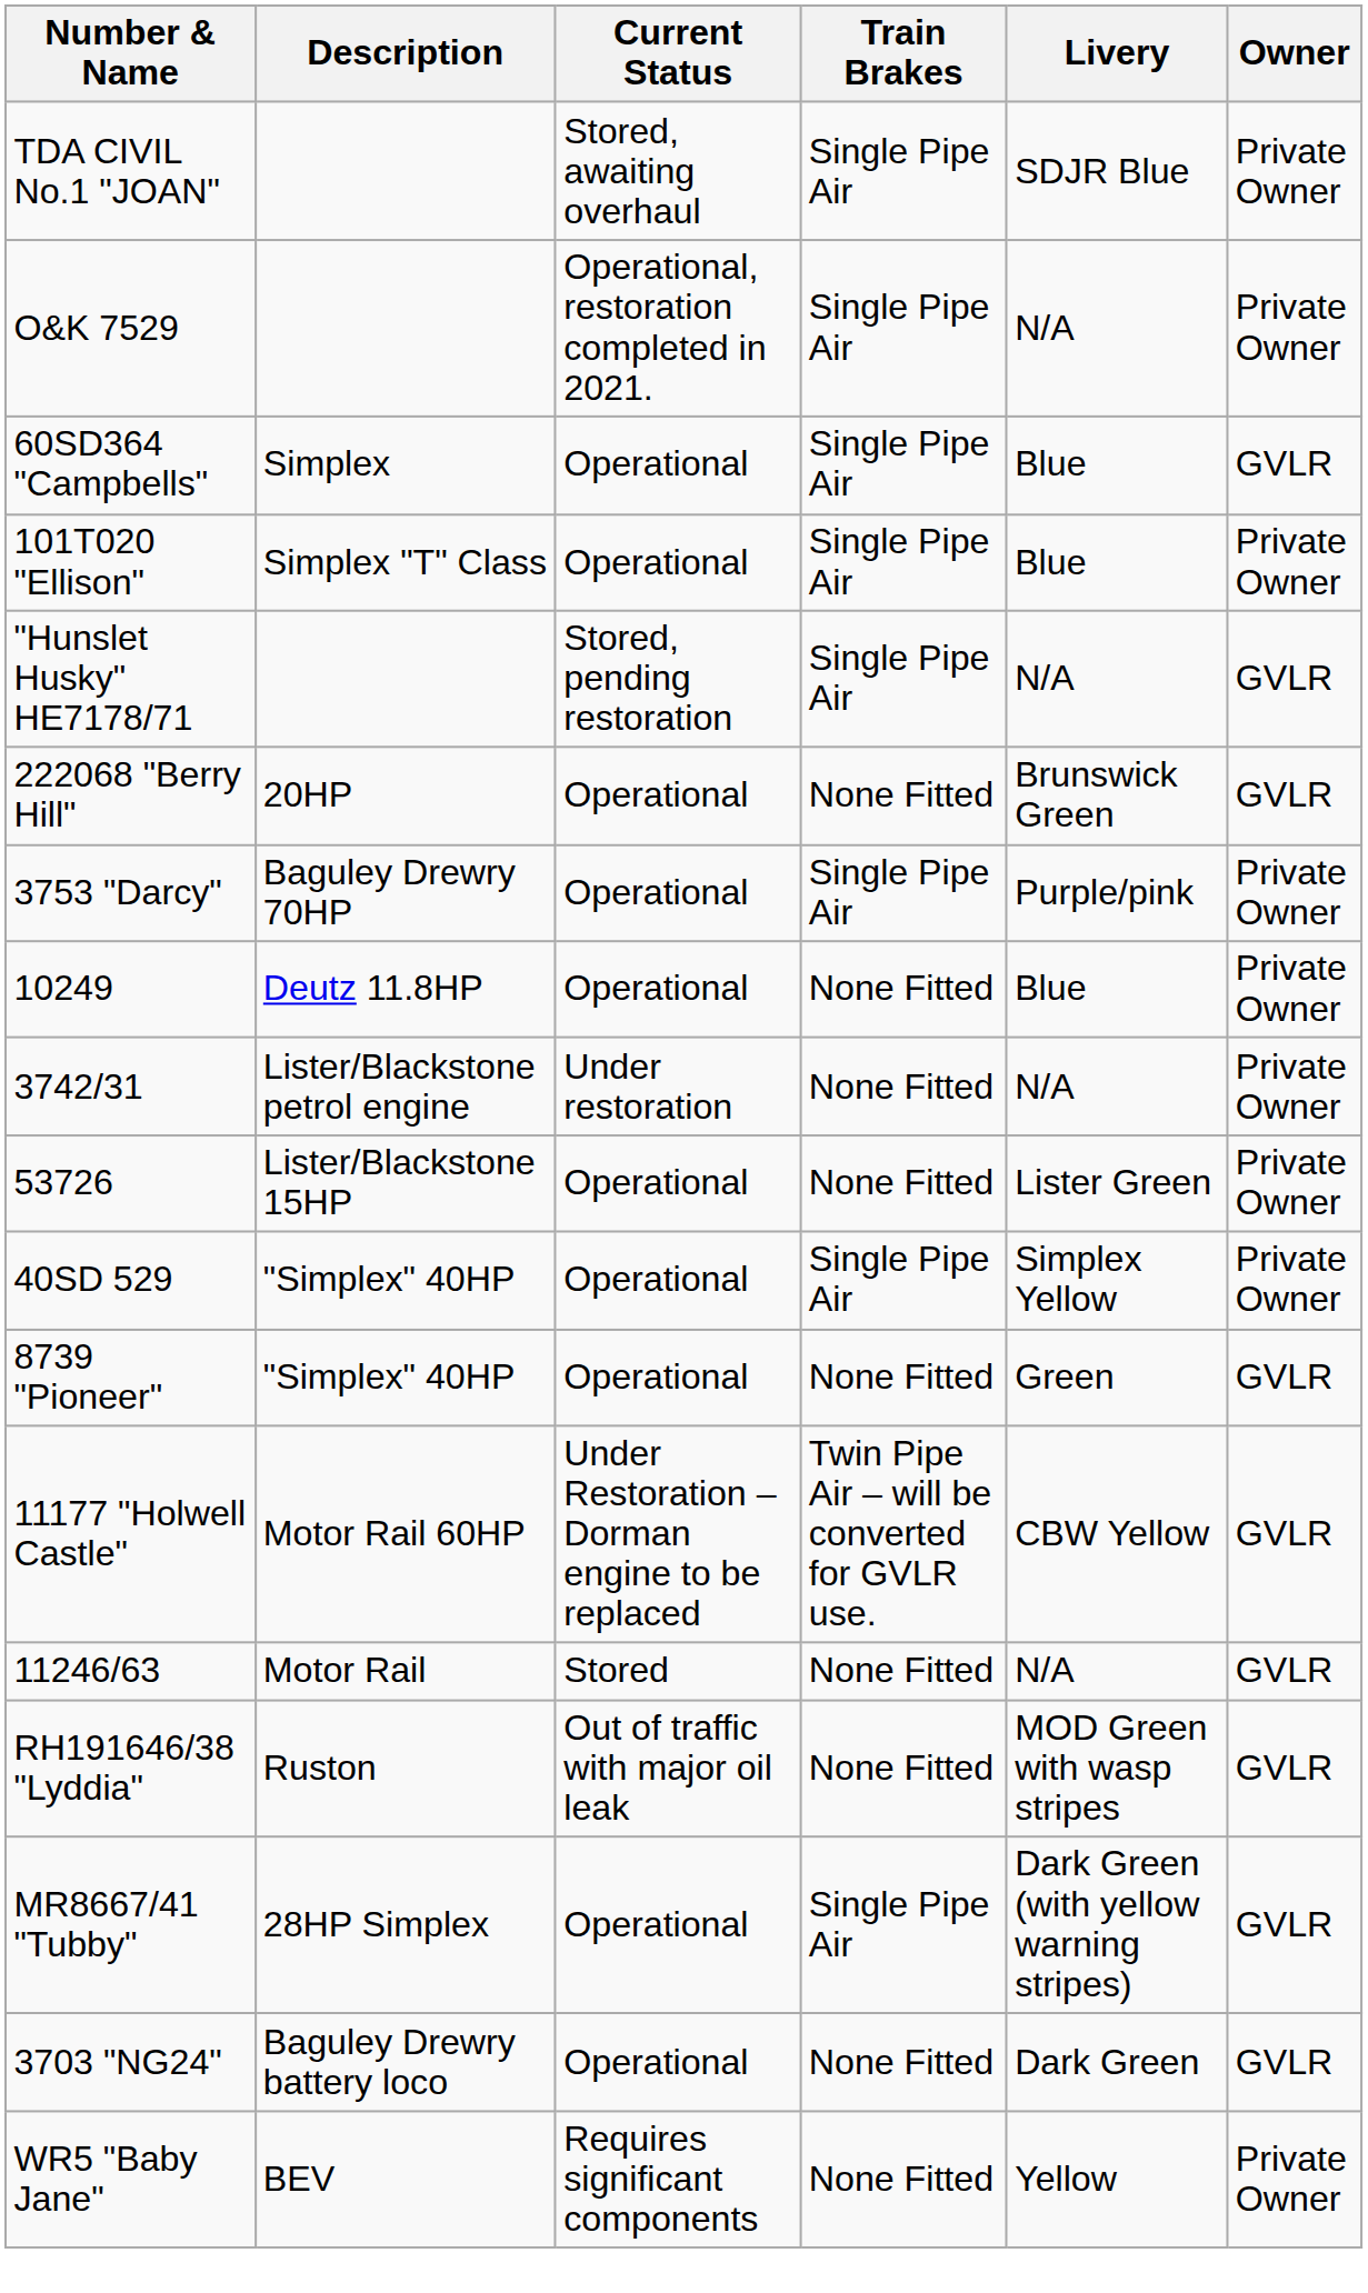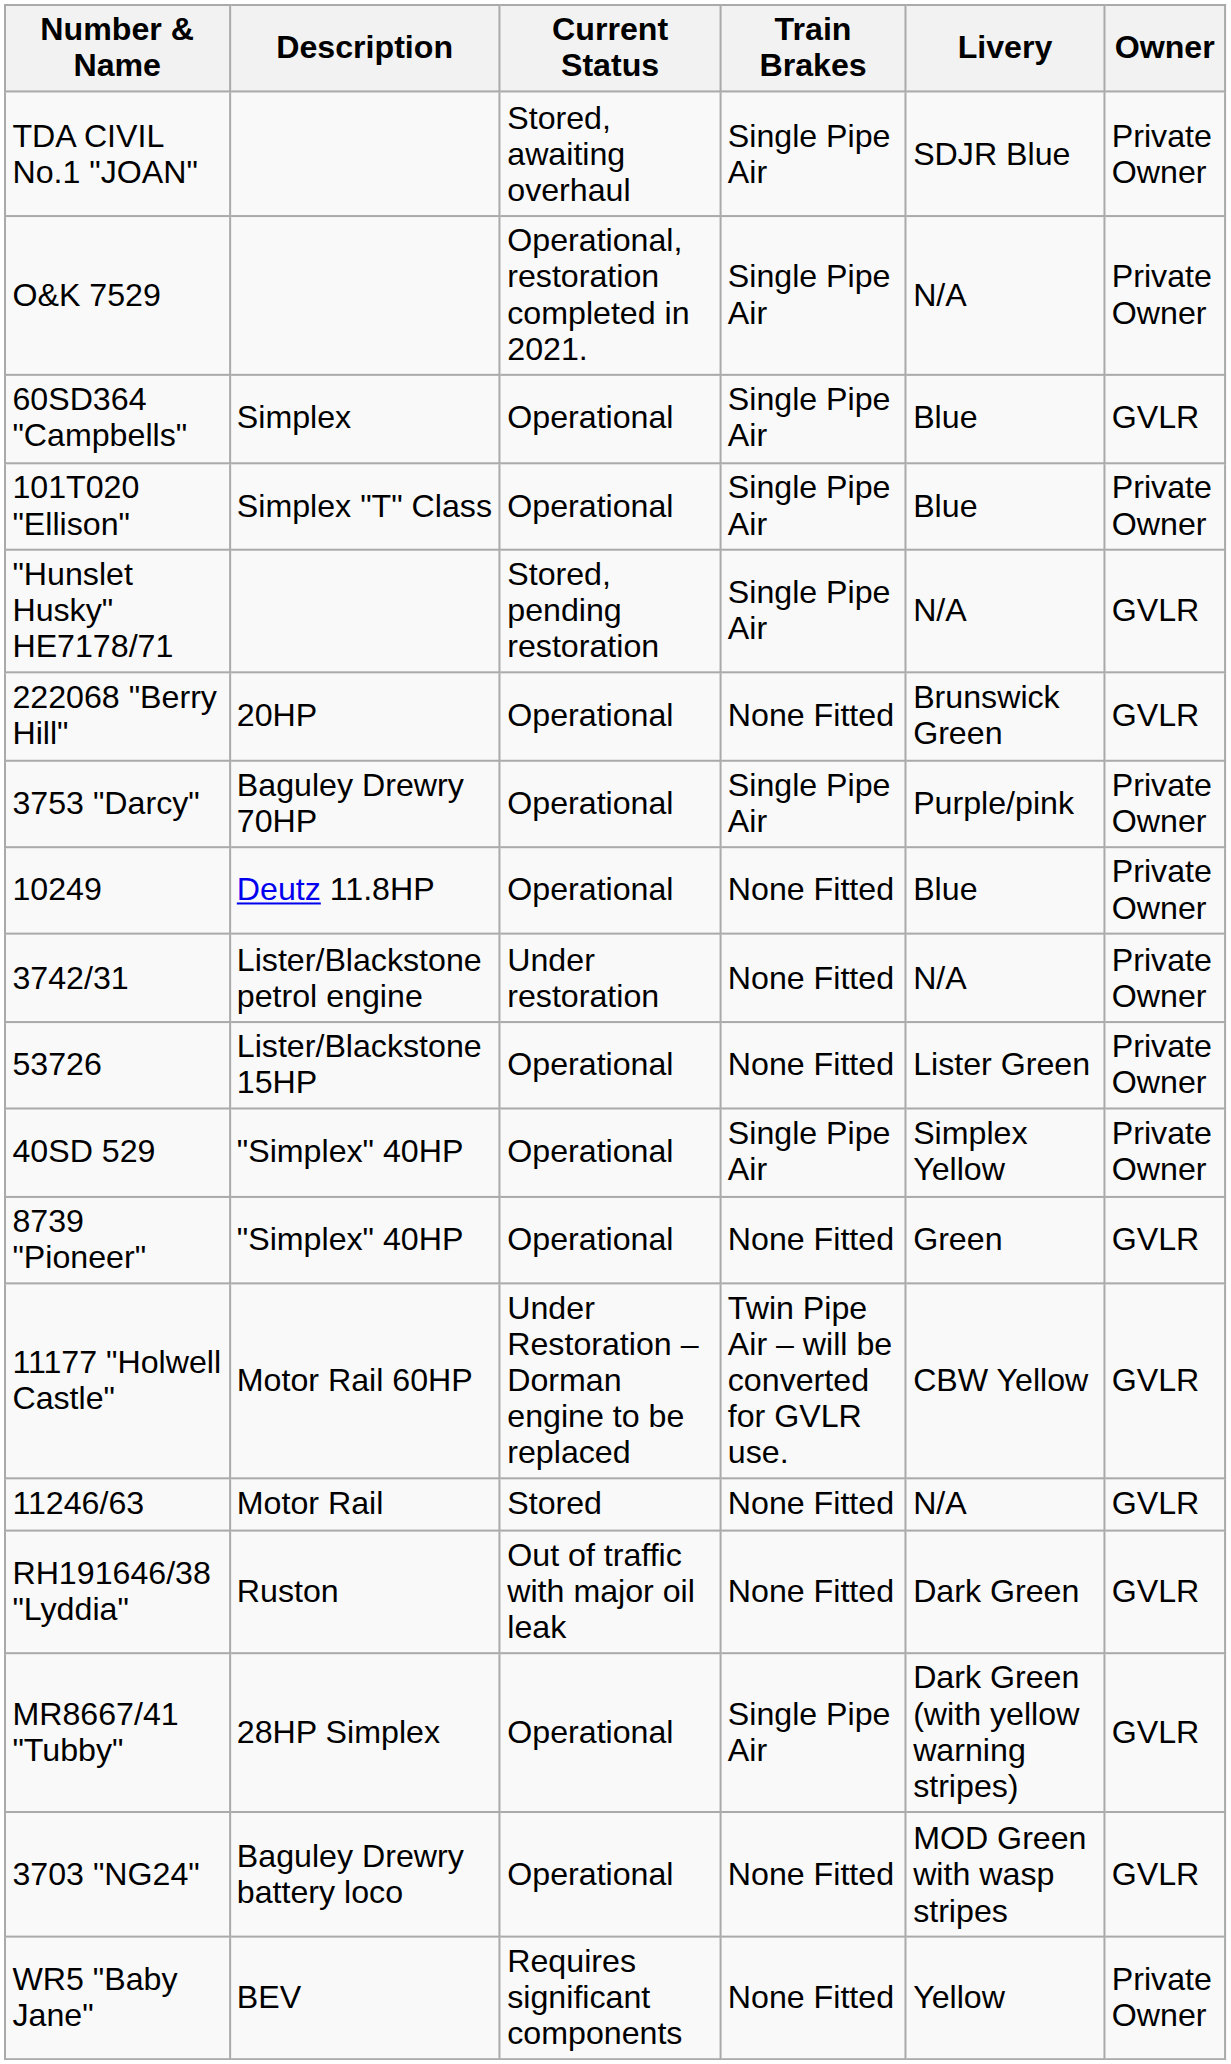 <table class="wikitable">
 <tr>
 <th>Number & Name</th>
 <th>Description</th>
 <th>Current Status</th>
 <th>Train Brakes</th>
 <th>Livery</th>
 <th>Owner</th>
 </tr>
 <tr>
 <td>TDA CIVIL No.1 "JOAN"</td>
 <td></td>
 <td>Stored, awaiting overhaul</td>
 <td>Single Pipe Air</td>
 <td>SDJR Blue</td>
 <td>Private Owner</td>
 </tr>
 <tr>
 <td>O&K 7529</td>
 <td></td>
 <td>Operational, restoration completed in 2021.</td>
 <td>Single Pipe Air</td>
 <td>N/A</td>
 <td>Private Owner</td>
 </tr>
 <tr>
 <td>60SD364 "Campbells"</td>
 <td> Simplex</td>
 <td>Operational</td>
 <td>Single Pipe Air</td>
 <td>Blue</td>
 <td>GVLR</td>
 </tr>
 <tr>
 <td>101T020 "Ellison"</td>
 <td> Simplex "T" Class</td>
 <td>Operational</td>
 <td>Single Pipe Air</td>
 <td>Blue</td>
 <td>Private Owner</td>
 </tr>
 <tr>
 <td>"Hunslet Husky" HE7178/71</td>
 <td></td>
 <td>Stored, pending restoration</td>
 <td>Single Pipe Air</td>
 <td>N/A</td>
 <td>GVLR</td>
 </tr>
 <tr>
 <td>222068 "Berry Hill"</td>
 <td> 20HP</td>
 <td>Operational</td>
 <td>None Fitted</td>
 <td>Brunswick Green</td>
 <td>GVLR</td>
 </tr>
 <tr>
 <td>3753 "Darcy"</td>
 <td>Baguley Drewry 70HP</td>
 <td>Operational</td>
 <td>Single Pipe Air</td>
 <td>Purple/pink</td>
 <td>Private Owner</td>
 </tr>
 <tr>
 <td>10249</td>
 <td><a href='#'>Deutz</a> 11.8HP</td>
 <td>Operational</td>
 <td>None Fitted</td>
 <td>Blue</td>
 <td>Private Owner</td>
 </tr>
 <tr>
 <td>3742/31</td>
 <td>Lister/Blackstone petrol engine</td>
 <td>Under restoration</td>
 <td>None Fitted</td>
 <td>N/A</td>
 <td>Private Owner</td>
 </tr>
 <tr>
 <td>53726</td>
 <td>Lister/Blackstone 15HP</td>
 <td>Operational</td>
 <td>None Fitted</td>
 <td>Lister Green</td>
 <td>Private Owner</td>
 </tr>
 <tr>
 <td>40SD 529</td>
 <td> "Simplex" 40HP</td>
 <td>Operational</td>
 <td>Single Pipe Air</td>
 <td>Simplex Yellow</td>
 <td>Private Owner</td>
 </tr>
 <tr>
 <td>8739 "Pioneer"</td>
 <td> "Simplex" 40HP</td>
 <td>Operational</td>
 <td>None Fitted</td>
 <td>Green</td>
 <td>GVLR</td>
 </tr>
 <tr>
 <td>11177 "Holwell Castle"</td>
 <td> Motor Rail 60HP</td>
 <td>Under Restoration – Dorman engine to be replaced</td>
 <td>Twin Pipe Air – will be converted for GVLR use.</td>
 <td>CBW Yellow</td>
 <td>GVLR</td>
 </tr>
 <tr>
 <td>11246/63</td>
 <td> Motor Rail</td>
 <td>Stored</td>
 <td>None Fitted</td>
 <td>N/A</td>
 <td>GVLR</td>
 </tr>
 <tr>
 <td>RH191646/38 "Lyddia"</td>
 <td> Ruston</td>
 <td>Out of traffic with major oil leak</td>
 <td>None Fitted</td>
-<td>MOD Green with wasp stripes</td>
+<td>Dark Green</td>
 <td>GVLR</td>
 </tr>
 <tr>
 <td>MR8667/41 "Tubby"</td>
 <td> 28HP Simplex</td>
 <td>Operational</td>
 <td>Single Pipe Air</td>
 <td>Dark Green (with yellow warning stripes)</td>
 <td>GVLR</td>
 </tr>
 <tr>
 <td>3703 "NG24"</td>
 <td>Baguley Drewry battery loco</td>
 <td>Operational</td>
 <td>None Fitted</td>
-<td>Dark Green</td>
+<td>MOD Green with wasp stripes</td>
 <td>GVLR</td>
 </tr>
 <tr>
 <td>WR5 "Baby Jane"</td>
 <td> BEV</td>
 <td>Requires significant components</td>
 <td>None Fitted</td>
 <td>Yellow</td>
 <td>Private Owner</td>
 </tr>
 </table>
